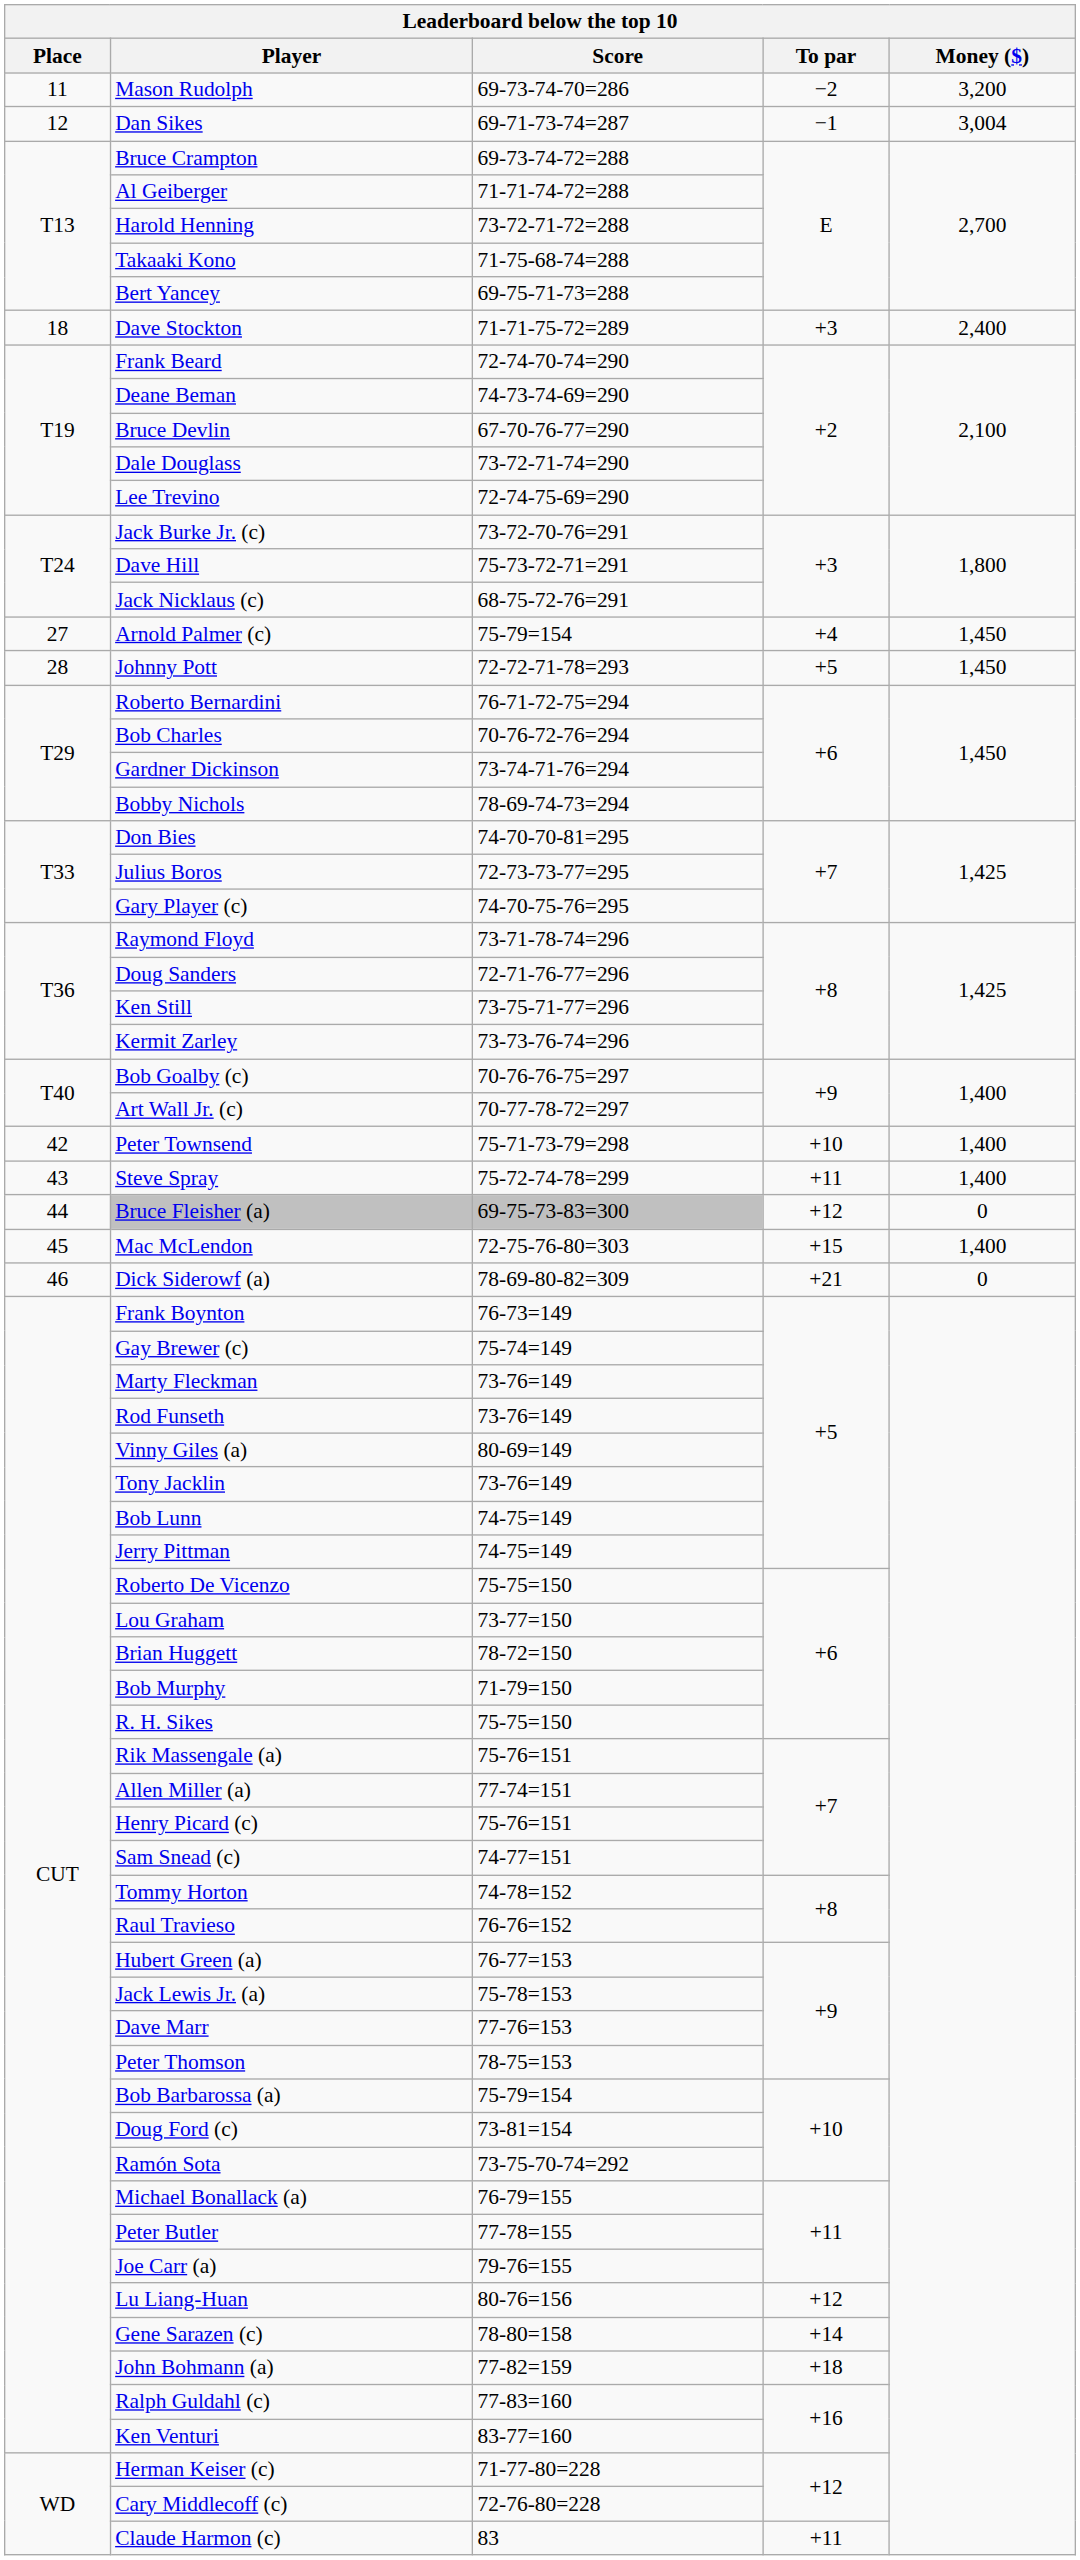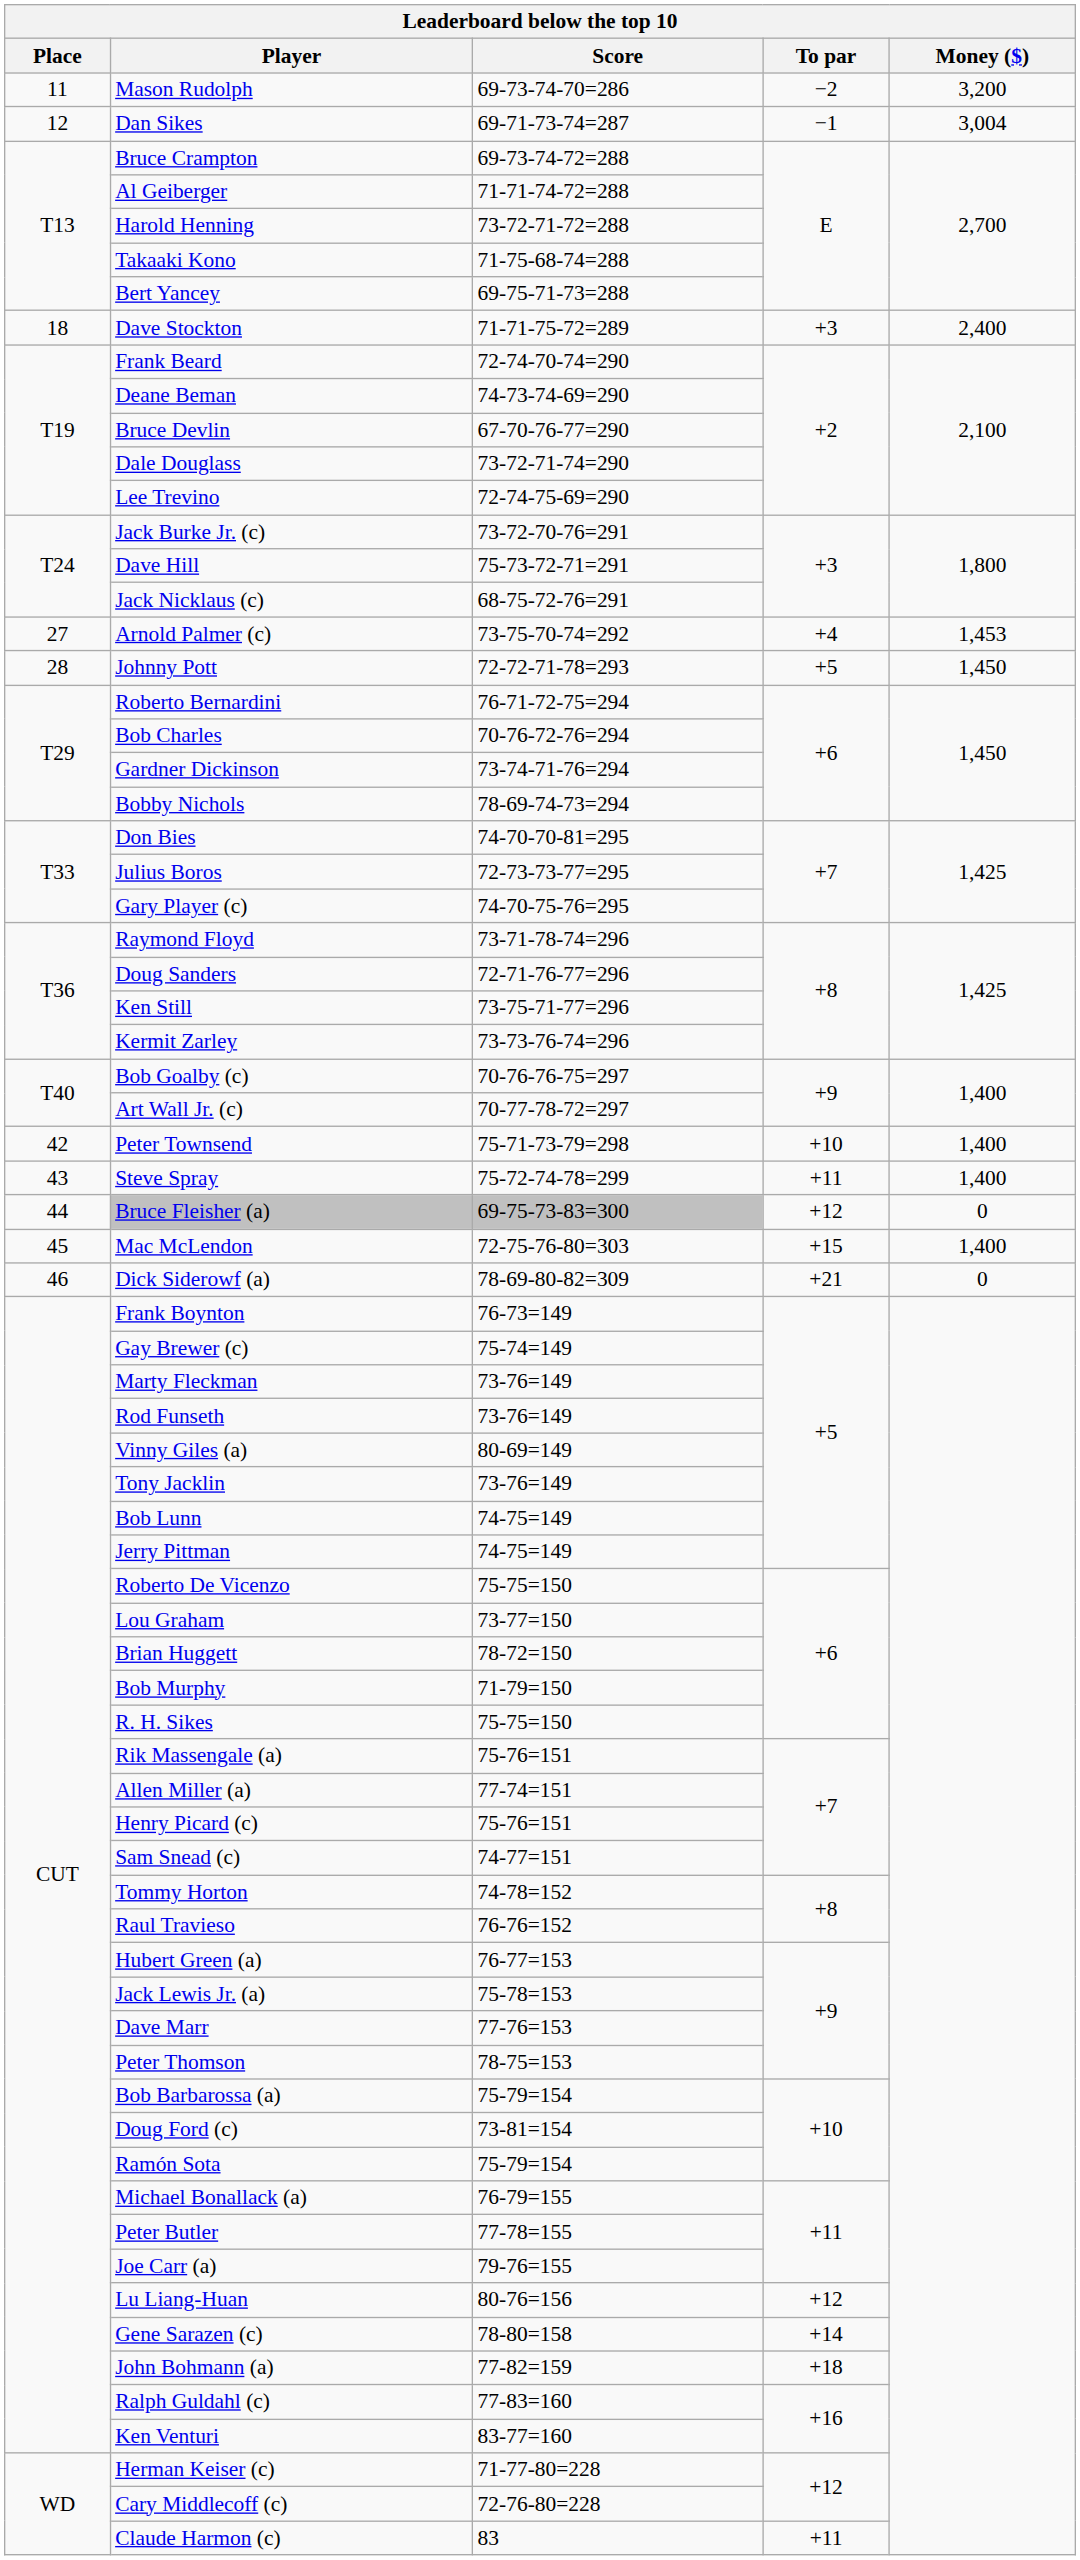 <table class="collapsible collapsed wikitable" style="width:50em;margin-top:-1px;">
 <tr>
 <th scope="col" colspan="6">Leaderboard below the top 10</th>
 </tr>
 <tr>
 <th>Place</th>
 <th>Player</th>
 <th>Score</th>
 <th>To par</th>
 <th>Money (<a href='#'>$</a>)</th>
 </tr>
 <tr>
 <td align=center>11</td>
 <td> <a href='#'>Mason Rudolph</a></td>
 <td>69-73-74-70=286</td>
 <td align=center>−2</td>
 <td align=center>3,200</td>
 </tr>
 <tr>
 <td align=center>12</td>
 <td> <a href='#'>Dan Sikes</a></td>
 <td>69-71-73-74=287</td>
 <td align=center>−1</td>
 <td align=center>3,004</td>
 </tr>
 <tr>
 <td rowspan=5 align=center>T13</td>
 <td> <a href='#'>Bruce Crampton</a></td>
 <td>69-73-74-72=288</td>
 <td rowspan=5 align=center>E</td>
 <td rowspan=5 align=center>2,700</td>
 </tr>
 <tr>
 <td> <a href='#'>Al Geiberger</a></td>
 <td>71-71-74-72=288</td>
 </tr>
 <tr>
 <td> <a href='#'>Harold Henning</a></td>
 <td>73-72-71-72=288</td>
 </tr>
 <tr>
 <td> <a href='#'>Takaaki Kono</a></td>
 <td>71-75-68-74=288</td>
 </tr>
 <tr>
 <td> <a href='#'>Bert Yancey</a></td>
 <td>69-75-71-73=288</td>
 </tr>
 <tr>
 <td align=center>18</td>
 <td> <a href='#'>Dave Stockton</a></td>
 <td>71-71-75-72=289</td>
 <td align=center>+3</td>
 <td align=center>2,400</td>
 </tr>
 <tr>
 <td rowspan=5 align=center>T19</td>
 <td> <a href='#'>Frank Beard</a></td>
 <td>72-74-70-74=290</td>
 <td rowspan=5 align=center>+2</td>
 <td rowspan=5 align=center>2,100</td>
 </tr>
 <tr>
 <td> <a href='#'>Deane Beman</a></td>
 <td>74-73-74-69=290</td>
 </tr>
 <tr>
 <td> <a href='#'>Bruce Devlin</a></td>
 <td>67-70-76-77=290</td>
 </tr>
 <tr>
 <td> <a href='#'>Dale Douglass</a></td>
 <td>73-72-71-74=290</td>
 </tr>
 <tr>
 <td> <a href='#'>Lee Trevino</a></td>
 <td>72-74-75-69=290</td>
 </tr>
 <tr>
 <td rowspan=3 align=center>T24</td>
 <td> <a href='#'>Jack Burke Jr.</a> (c)</td>
 <td>73-72-70-76=291</td>
 <td rowspan=3 align=center>+3</td>
 <td rowspan=3 align=center>1,800</td>
 </tr>
 <tr>
 <td> <a href='#'>Dave Hill</a></td>
 <td>75-73-72-71=291</td>
 </tr>
 <tr>
 <td> <a href='#'>Jack Nicklaus</a> (c)</td>
 <td>68-75-72-76=291</td>
 </tr>
 <tr>
 <td align=center>27</td>
 <td> <a href='#'>Arnold Palmer</a> (c)</td>
-<td>75-79=154</td>
+<td>73-75-70-74=292</td>
 <td align=center>+4</td>
-<td align=center>1,450</td>
+<td align=center>1,453</td>
 </tr>
 <tr>
 <td align=center>28</td>
 <td> <a href='#'>Johnny Pott</a></td>
 <td>72-72-71-78=293</td>
 <td align=center>+5</td>
 <td align=center>1,450</td>
 </tr>
 <tr>
 <td rowspan=4 align=center>T29</td>
 <td> <a href='#'>Roberto Bernardini</a></td>
 <td>76-71-72-75=294</td>
 <td rowspan=4 align=center>+6</td>
 <td rowspan=4 align=center>1,450</td>
 </tr>
 <tr>
 <td> <a href='#'>Bob Charles</a></td>
 <td>70-76-72-76=294</td>
 </tr>
 <tr>
 <td> <a href='#'>Gardner Dickinson</a></td>
 <td>73-74-71-76=294</td>
 </tr>
 <tr>
 <td> <a href='#'>Bobby Nichols</a></td>
 <td>78-69-74-73=294</td>
 </tr>
 <tr>
 <td rowspan=3 align=center>T33</td>
 <td> <a href='#'>Don Bies</a></td>
 <td>74-70-70-81=295</td>
 <td rowspan=3 align=center>+7</td>
 <td rowspan=3 align=center>1,425</td>
 </tr>
 <tr>
 <td> <a href='#'>Julius Boros</a></td>
 <td>72-73-73-77=295</td>
 </tr>
 <tr>
 <td> <a href='#'>Gary Player</a> (c)</td>
 <td>74-70-75-76=295</td>
 </tr>
 <tr>
 <td rowspan=4 align=center>T36</td>
 <td> <a href='#'>Raymond Floyd</a></td>
 <td>73-71-78-74=296</td>
 <td rowspan=4 align=center>+8</td>
 <td rowspan=4 align=center>1,425</td>
 </tr>
 <tr>
 <td> <a href='#'>Doug Sanders</a></td>
 <td>72-71-76-77=296</td>
 </tr>
 <tr>
 <td> <a href='#'>Ken Still</a></td>
 <td>73-75-71-77=296</td>
 </tr>
 <tr>
 <td> <a href='#'>Kermit Zarley</a></td>
 <td>73-73-76-74=296</td>
 </tr>
 <tr>
 <td rowspan=2 align=center>T40</td>
 <td> <a href='#'>Bob Goalby</a> (c)</td>
 <td>70-76-76-75=297</td>
 <td rowspan=2 align=center>+9</td>
 <td rowspan=2 align=center>1,400</td>
 </tr>
 <tr>
 <td> <a href='#'>Art Wall Jr.</a> (c)</td>
 <td>70-77-78-72=297</td>
 </tr>
 <tr>
 <td align=center>42</td>
 <td> <a href='#'>Peter Townsend</a></td>
 <td>75-71-73-79=298</td>
 <td align=center>+10</td>
 <td align=center>1,400</td>
 </tr>
 <tr>
 <td align=center>43</td>
 <td> <a href='#'>Steve Spray</a></td>
 <td>75-72-74-78=299</td>
 <td align=center>+11</td>
 <td align=center>1,400</td>
 </tr>
 <tr>
 <td align=center>44</td>
 <td style="background:silver"> <a href='#'>Bruce Fleisher</a> (a)</td>
 <td style="background:silver">69-75-73-83=300</td>
 <td align=center>+12</td>
 <td align=center>0</td>
 </tr>
 <tr>
 <td align=center>45</td>
 <td> <a href='#'>Mac McLendon</a></td>
 <td>72-75-76-80=303</td>
 <td align=center>+15</td>
 <td align=center>1,400</td>
 </tr>
 <tr>
 <td align=center>46</td>
 <td> <a href='#'>Dick Siderowf</a> (a)</td>
 <td>78-69-80-82=309</td>
 <td align=center>+21</td>
 <td align=center>0</td>
 </tr>
 <tr>
 <td rowspan=34 align=center>CUT</td>
 <td> <a href='#'>Frank Boynton</a></td>
 <td>76-73=149</td>
 <td rowspan=8 align=center>+5</td>
 <td rowspan=37 align=center></td>
 </tr>
 <tr>
 <td> <a href='#'>Gay Brewer</a> (c)</td>
 <td>75-74=149</td>
 </tr>
 <tr>
 <td> <a href='#'>Marty Fleckman</a></td>
 <td>73-76=149</td>
 </tr>
 <tr>
 <td> <a href='#'>Rod Funseth</a></td>
 <td>73-76=149</td>
 </tr>
 <tr>
 <td> <a href='#'>Vinny Giles</a> (a)</td>
 <td>80-69=149</td>
 </tr>
 <tr>
 <td> <a href='#'>Tony Jacklin</a></td>
 <td>73-76=149</td>
 </tr>
 <tr>
 <td> <a href='#'>Bob Lunn</a></td>
 <td>74-75=149</td>
 </tr>
 <tr>
 <td> <a href='#'>Jerry Pittman</a></td>
 <td>74-75=149</td>
 </tr>
 <tr>
 <td> <a href='#'>Roberto De Vicenzo</a></td>
 <td>75-75=150</td>
 <td rowspan=5 align=center>+6</td>
 </tr>
 <tr>
 <td> <a href='#'>Lou Graham</a></td>
 <td>73-77=150</td>
 </tr>
 <tr>
 <td> <a href='#'>Brian Huggett</a></td>
 <td>78-72=150</td>
 </tr>
 <tr>
 <td> <a href='#'>Bob Murphy</a></td>
 <td>71-79=150</td>
 </tr>
 <tr>
 <td> <a href='#'>R. H. Sikes</a></td>
 <td>75-75=150</td>
 </tr>
 <tr>
 <td> <a href='#'>Rik Massengale</a> (a)</td>
 <td>75-76=151</td>
 <td rowspan=4 align=center>+7</td>
 </tr>
 <tr>
 <td> <a href='#'>Allen Miller</a> (a)</td>
 <td>77-74=151</td>
 </tr>
 <tr>
 <td> <a href='#'>Henry Picard</a> (c)</td>
 <td>75-76=151</td>
 </tr>
 <tr>
 <td> <a href='#'>Sam Snead</a> (c)</td>
 <td>74-77=151</td>
 </tr>
 <tr>
 <td> <a href='#'>Tommy Horton</a></td>
 <td>74-78=152</td>
 <td rowspan=2 align=center>+8</td>
 </tr>
 <tr>
 <td> <a href='#'>Raul Travieso</a></td>
 <td>76-76=152</td>
 </tr>
 <tr>
 <td> <a href='#'>Hubert Green</a> (a)</td>
 <td>76-77=153</td>
 <td rowspan=4 align=center>+9</td>
 </tr>
 <tr>
 <td> <a href='#'>Jack Lewis Jr.</a> (a)</td>
 <td>75-78=153</td>
 </tr>
 <tr>
 <td> <a href='#'>Dave Marr</a></td>
 <td>77-76=153</td>
 </tr>
 <tr>
 <td> <a href='#'>Peter Thomson</a></td>
 <td>78-75=153</td>
 </tr>
 <tr>
 <td> <a href='#'>Bob Barbarossa</a> (a)</td>
 <td>75-79=154</td>
 <td rowspan=3 align=center>+10</td>
 </tr>
 <tr>
 <td> <a href='#'>Doug Ford</a> (c)</td>
 <td>73-81=154</td>
 </tr>
 <tr>
 <td> <a href='#'>Ramón Sota</a></td>
-<td>73-75-70-74=292</td>
+<td>75-79=154</td>
 </tr>
 <tr>
 <td> <a href='#'>Michael Bonallack</a> (a)</td>
 <td>76-79=155</td>
 <td rowspan=3 align=center>+11</td>
 </tr>
 <tr>
 <td> <a href='#'>Peter Butler</a></td>
 <td>77-78=155</td>
 </tr>
 <tr>
 <td> <a href='#'>Joe Carr</a> (a)</td>
 <td>79-76=155</td>
 </tr>
 <tr>
 <td> <a href='#'>Lu Liang-Huan</a></td>
 <td>80-76=156</td>
 <td align=center>+12</td>
 </tr>
 <tr>
 <td> <a href='#'>Gene Sarazen</a> (c)</td>
 <td>78-80=158</td>
 <td align=center>+14</td>
 </tr>
 <tr>
 <td> <a href='#'>John Bohmann</a> (a)</td>
 <td>77-82=159</td>
 <td align=center>+18</td>
 </tr>
 <tr>
 <td> <a href='#'>Ralph Guldahl</a> (c)</td>
 <td>77-83=160</td>
 <td rowspan=2 align=center>+16</td>
 </tr>
 <tr>
 <td> <a href='#'>Ken Venturi</a></td>
 <td>83-77=160</td>
 </tr>
 <tr>
 <td rowspan=3 align=center>WD</td>
 <td> <a href='#'>Herman Keiser</a> (c)</td>
 <td>71-77-80=228</td>
 <td rowspan=2 align=center>+12</td>
 </tr>
 <tr>
 <td> <a href='#'>Cary Middlecoff</a> (c)</td>
 <td>72-76-80=228</td>
 </tr>
 <tr>
 <td> <a href='#'>Claude Harmon</a> (c)</td>
 <td>83</td>
 <td align=center>+11</td>
 </tr>
 </table>
